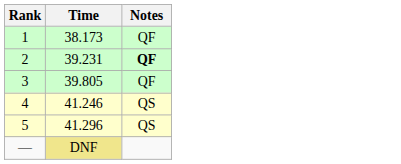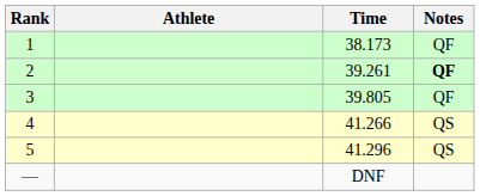 <table class=wikitable style="text-align:center">
 <tr>
 <th width=40>Rank</th>
+<th width=250>Athlete</th>
 <th width=80>Time</th>
 <th width=50>Notes</th>
 </tr>
 <tr bgcolor="ccffcc">
 <td>1</td>
+<td align=left></td>
 <td>38.173</td>
 <td>QF</td>
 </tr>
 <tr bgcolor="ccffcc">
 <td>2</td>
-<td>39.231</td>
+<td align=left></td>
+<td>39.261</td>
 <td><strong>QF</strong></td>
 </tr>
 <tr bgcolor="ccffcc">
 <td>3</td>
+<td align=left></td>
 <td>39.805</td>
 <td>QF</td>
 </tr>
 <tr bgcolor="#ffffcc">
 <td>4</td>
-<td>41.246</td>
+<td align=left></td>
+<td>41.266</td>
 <td>QS</td>
 </tr>
 <tr bgcolor="#ffffcc">
 <td>5</td>
+<td align=left></td>
 <td>41.296</td>
 <td>QS</td>
 </tr>
 <tr>
 <td>—</td>
-<td style="background: khaki;">DNF</td>
+<td align=left></td>
+<td>DNF</td>
 <td></td>
 </tr>
 </table>
